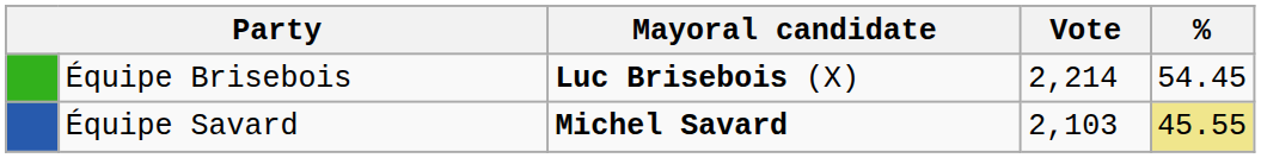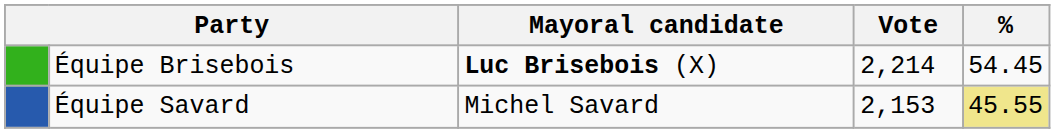 <table class="wikitable">
 <tr>
 <th bgcolor="#DDDDFF" width="230px" colspan="2">Party</th>
 <th bgcolor="#DDDDFF" width="200px">Mayoral candidate</th>
 <th bgcolor="#DDDDFF" width="50px">Vote</th>
 <th bgcolor="#DDDDFF" width="30px">%</th>
 </tr>
 <tr>
 <td bgcolor="#32b11c"> </td>
 <td>Équipe Brisebois</td>
 <td><strong>Luc Brisebois</strong> (X)</td>
 <td>2,214</td>
 <td>54.45</td>
 </tr>
 <tr>
 <td bgcolor="#275aad"> </td>
 <td>Équipe Savard</td>
-<td><strong>Michel Savard</strong></td>
-<td>2,103</td>
+<td>Michel Savard</td>
+<td>2,153</td>
 <td style="background: khaki;">45.55</td>
 </tr>
 </table>
